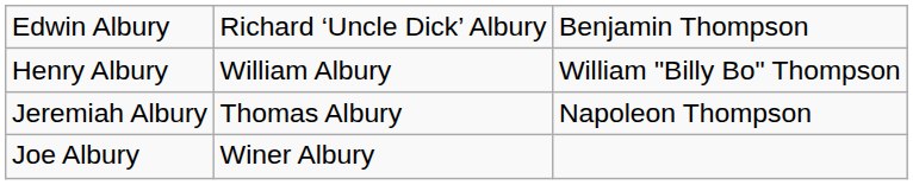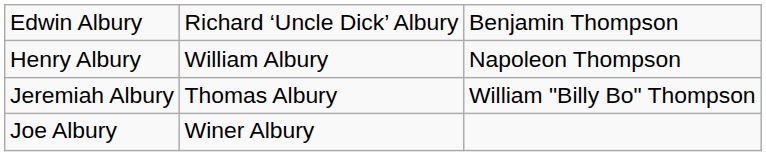 <table class="wikitable">
 <tr>
 <td>Edwin Albury</td>
 <td>Richard ‘Uncle Dick’ Albury</td>
 <td>Benjamin Thompson</td>
 </tr>
 <tr>
 <td>Henry Albury</td>
 <td>William Albury</td>
-<td>William "Billy Bo" Thompson</td>
+<td>Napoleon Thompson</td>
 </tr>
 <tr>
 <td>Jeremiah Albury</td>
 <td>Thomas Albury</td>
-<td>Napoleon Thompson</td>
+<td>William "Billy Bo" Thompson</td>
 </tr>
 <tr>
 <td>Joe Albury</td>
 <td>Winer Albury</td>
 <td></td>
 </tr>
 </table>
